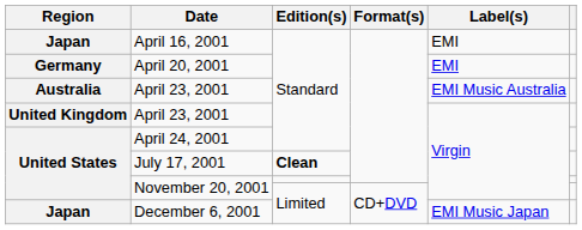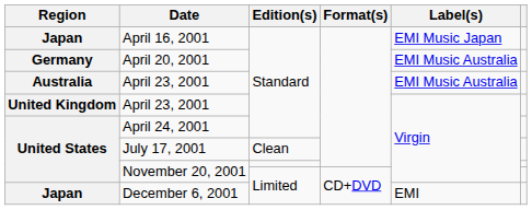 <table class="wikitable sortable plainrowheaders">
 <tr>
 <th scope="col">Region</th>
 <th scope="col">Date</th>
 <th scope="col">Edition(s)</th>
 <th scope="col">Format(s)</th>
 <th scope="col">Label(s)</th>
 <th scope="col"></th>
 </tr>
 <tr>
 <th scope="row">Japan</th>
 <td>April 16, 2001</td>
 <td rowspan="5">Standard</td>
 <td rowspan="7"></td>
-<td>EMI</td>
+<td><a href='#'>EMI Music Japan</a></td>
 <td align="center"></td>
 </tr>
 <tr>
 <th scope="row">Germany</th>
 <td>April 20, 2001</td>
-<td><a href='#'>EMI</a></td>
+<td><a href='#'>EMI Music Australia</a></td>
 <td align="center"></td>
 </tr>
 <tr>
 <th scope="row">Australia</th>
 <td>April 23, 2001</td>
 <td><a href='#'>EMI Music Australia</a></td>
 <td align="center"></td>
 </tr>
 <tr>
 <th scope="row">United Kingdom</th>
 <td>April 23, 2001</td>
 <td rowspan="5"><a href='#'>Virgin</a></td>
 <td align="center"></td>
 </tr>
 <tr>
 <th scope="row" rowspan="4">United States</th>
 <td>April 24, 2001</td>
 <td align="center"></td>
 </tr>
 <tr>
 <td>July 17, 2001</td>
-<td><strong>Clean </strong></td>
+<td>Clean </td>
 <td align="center"></td>
 </tr>
 <tr>
 <td rowspan="2">November 20, 2001</td>
 <td></td>
 <td align="center"></td>
 </tr>
 <tr>
 <td rowspan="2">Limited</td>
 <td rowspan="2">CD+<a href='#'>DVD</a></td>
 <td align="center"></td>
 </tr>
 <tr>
 <th scope="row">Japan</th>
 <td>December 6, 2001</td>
-<td><a href='#'>EMI Music Japan</a></td>
+<td>EMI</td>
 <td align="center"></td>
 </tr>
 </table>
